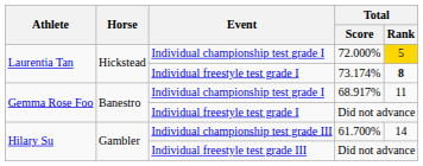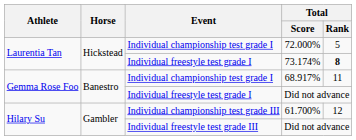 <table class=wikitable style="font-size:90%">
 <tr>
 <th rowspan="2">Athlete</th>
 <th rowspan="2">Horse</th>
 <th rowspan="2">Event</th>
 <th colspan="2">Total</th>
 </tr>
 <tr>
 <th>Score</th>
 <th>Rank</th>
 </tr>
 <tr>
 <td rowspan="2"><a href='#'>Laurentia Tan</a></td>
 <td rowspan="2">Hickstead</td>
 <td><a href='#'>Individual championship test grade I</a></td>
 <td align=center>72.000%</td>
-<td align=center style="background: gold;">5</td>
+<td align=center>5</td>
 </tr>
 <tr>
 <td><a href='#'>Individual freestyle test grade I</a></td>
 <td align=center>73.174%</td>
 <td align=center><strong>8</strong></td>
 </tr>
 <tr>
 <td rowspan="2"><a href='#'>Gemma Rose Foo</a></td>
 <td rowspan="2">Banestro</td>
 <td><a href='#'>Individual championship test grade I</a></td>
 <td align=center>68.917%</td>
 <td align=center>11</td>
 </tr>
 <tr>
 <td><a href='#'>Individual freestyle test grade I</a></td>
 <td colspan=2>Did not advance</td>
 </tr>
 <tr>
 <td rowspan="2"><a href='#'>Hilary Su</a></td>
 <td rowspan="2">Gambler</td>
 <td><a href='#'>Individual championship test grade III</a></td>
 <td align=center>61.700%</td>
-<td align=center>14</td>
+<td align=center>12</td>
 </tr>
 <tr>
 <td><a href='#'>Individual freestyle test grade III</a></td>
 <td colspan=2>Did not advance</td>
 </tr>
 </table>
